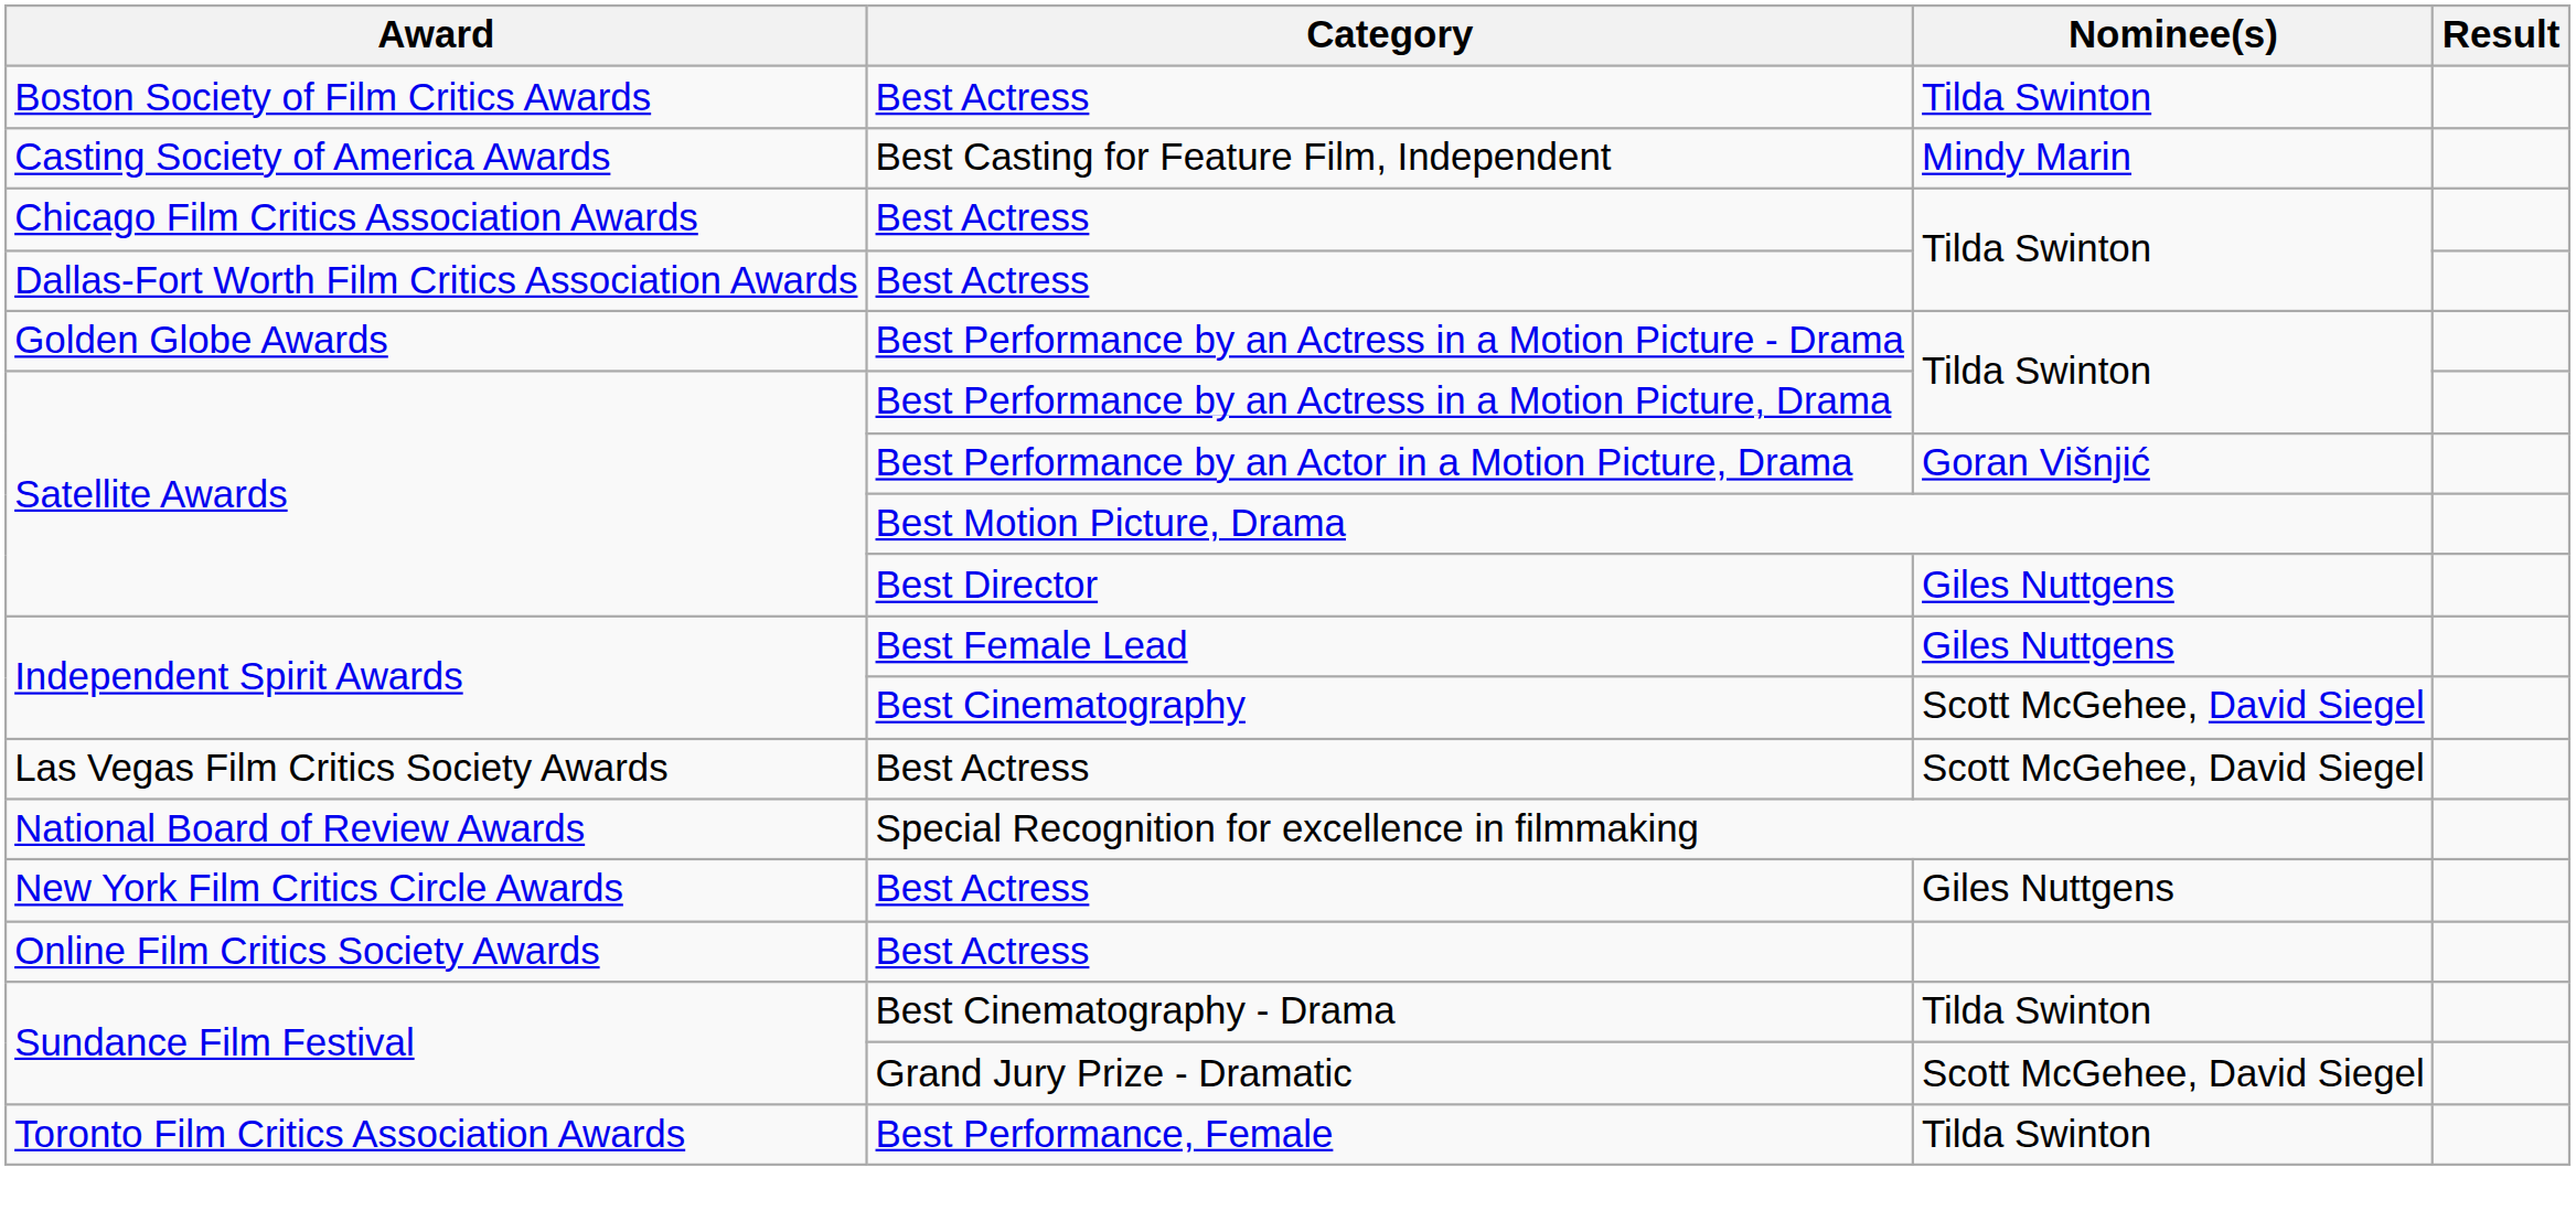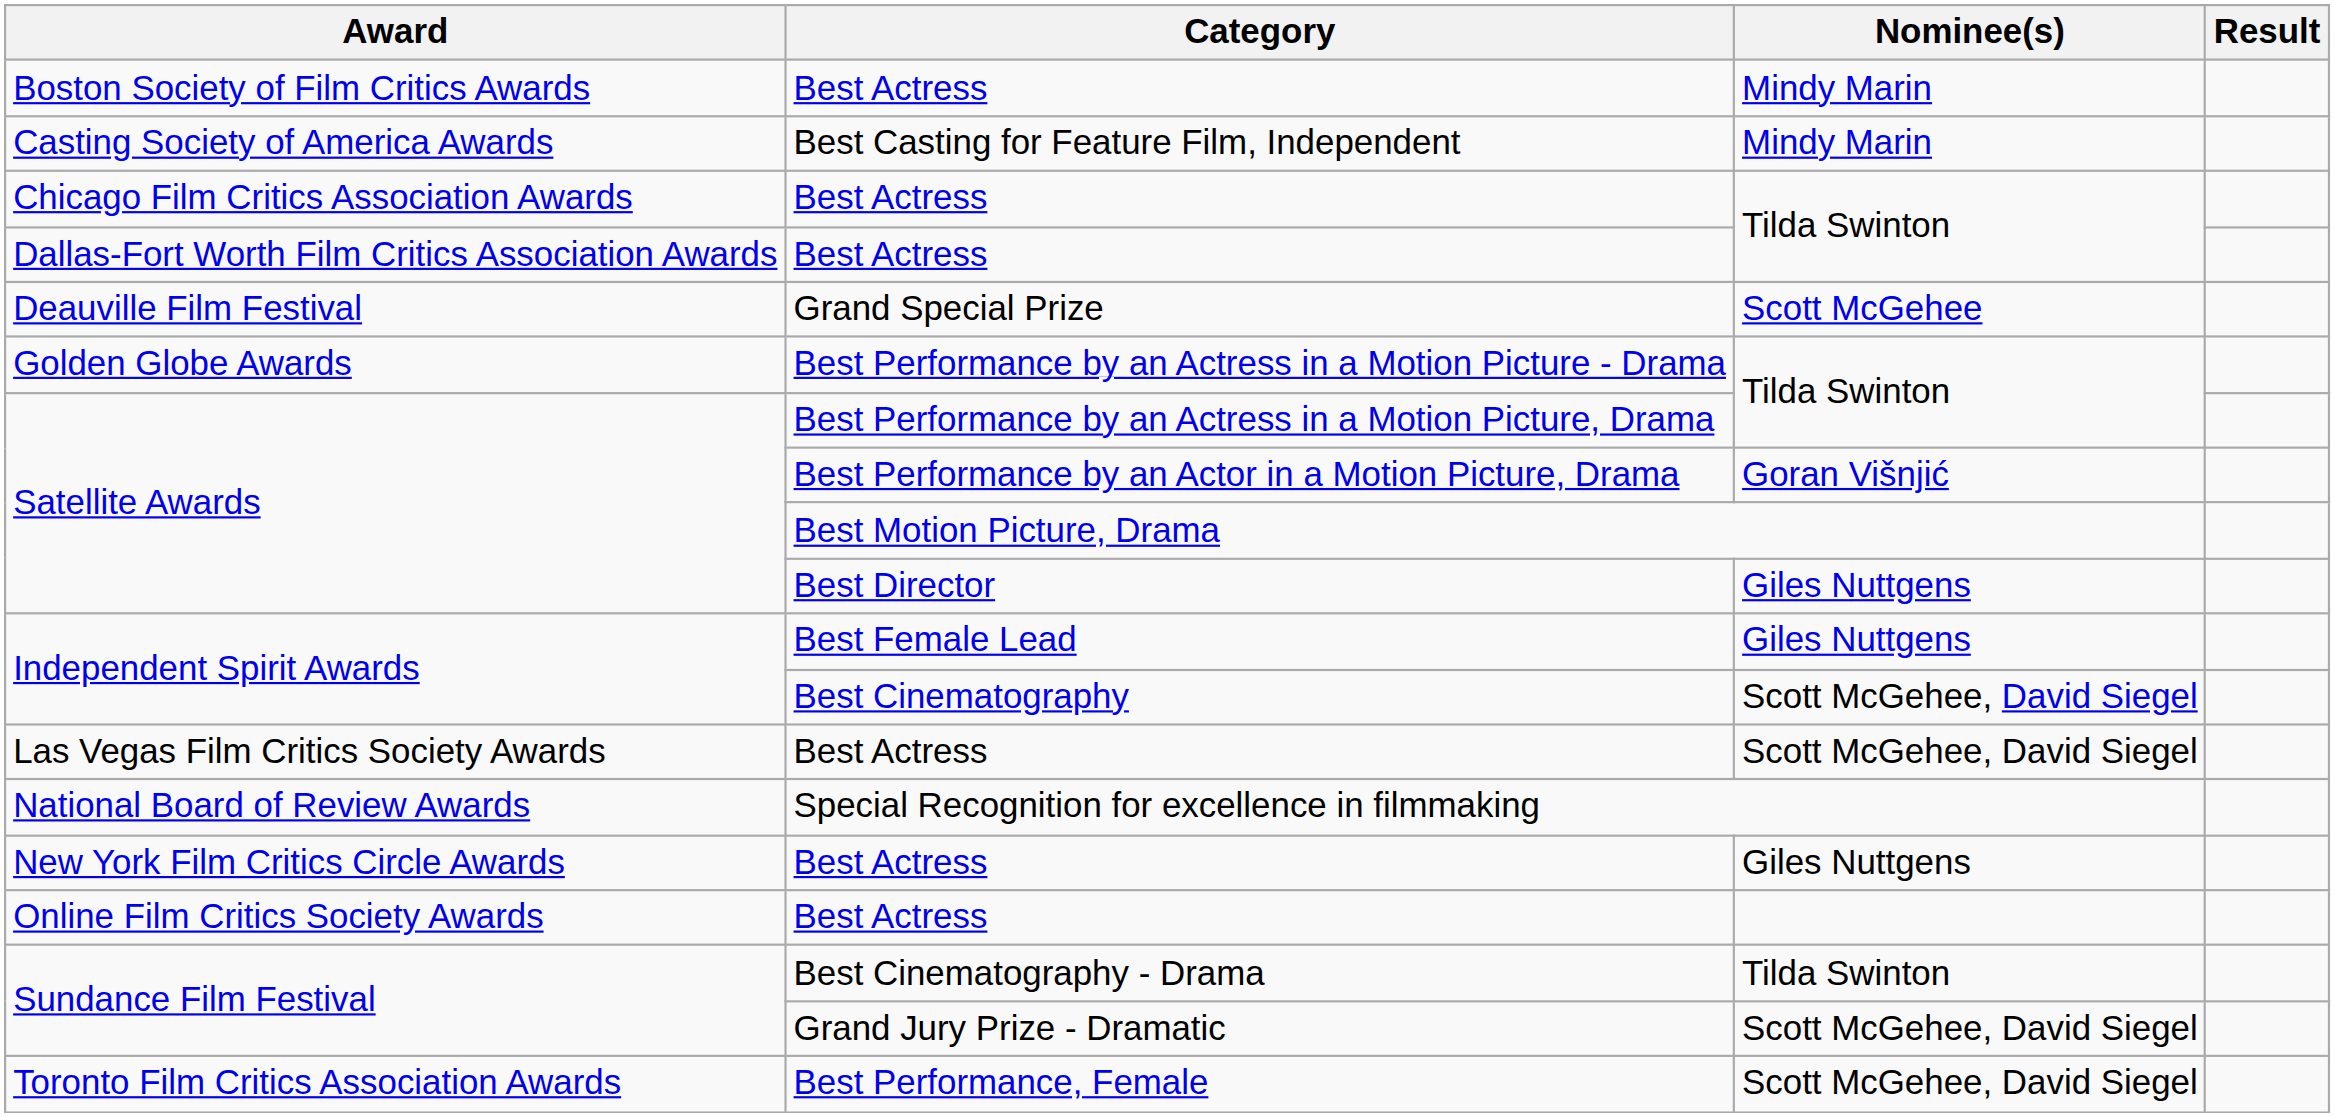 <table class="wikitable">
 <tr>
 <th>Award</th>
 <th>Category</th>
 <th>Nominee(s)</th>
 <th>Result</th>
 </tr>
 <tr>
 <td><a href='#'>Boston Society of Film Critics Awards</a></td>
 <td><a href='#'>Best Actress</a></td>
-<td><a href='#'>Tilda Swinton</a></td>
+<td><a href='#'>Mindy Marin</a></td>
 <td></td>
 </tr>
 <tr>
 <td><a href='#'>Casting Society of America Awards</a></td>
 <td>Best Casting for Feature Film, Independent</td>
 <td><a href='#'>Mindy Marin</a></td>
 <td></td>
 </tr>
 <tr>
 <td><a href='#'>Chicago Film Critics Association Awards</a></td>
 <td><a href='#'>Best Actress</a></td>
 <td rowspan="2">Tilda Swinton</td>
 <td></td>
 </tr>
 <tr>
 <td><a href='#'>Dallas-Fort Worth Film Critics Association Awards</a></td>
 <td><a href='#'>Best Actress</a></td>
+<td></td>
+</tr>
+<tr>
+<td><a href='#'>Deauville Film Festival</a></td>
+<td>Grand Special Prize</td>
+<td><a href='#'>Scott McGehee</a></td>
 <td></td>
 </tr>
 <tr>
 <td><a href='#'>Golden Globe Awards</a></td>
 <td><a href='#'>Best Performance by an Actress in a Motion Picture - Drama</a></td>
 <td rowspan="2">Tilda Swinton</td>
 <td></td>
 </tr>
 <tr>
 <td rowspan="4"><a href='#'>Satellite Awards</a></td>
 <td><a href='#'>Best Performance by an Actress in a Motion Picture, Drama</a></td>
 <td></td>
 </tr>
 <tr>
 <td><a href='#'>Best Performance by an Actor in a Motion Picture, Drama</a></td>
 <td><a href='#'>Goran Višnjić</a></td>
 <td></td>
 </tr>
 <tr>
 <td colspan="2"><a href='#'>Best Motion Picture, Drama</a></td>
 <td></td>
 </tr>
 <tr>
 <td><a href='#'>Best Director</a></td>
 <td><a href='#'>Giles Nuttgens</a></td>
 <td></td>
 </tr>
 <tr>
 <td rowspan="2"><a href='#'>Independent Spirit Awards</a></td>
 <td><a href='#'>Best Female Lead</a></td>
 <td><a href='#'>Giles Nuttgens</a></td>
 <td></td>
 </tr>
 <tr>
 <td><a href='#'>Best Cinematography</a></td>
 <td>Scott McGehee, <a href='#'>David Siegel</a></td>
 <td></td>
 </tr>
 <tr>
 <td>Las Vegas Film Critics Society Awards</td>
 <td>Best Actress</td>
 <td>Scott McGehee, David Siegel</td>
 <td></td>
 </tr>
 <tr>
 <td><a href='#'>National Board of Review Awards</a></td>
 <td colspan="2">Special Recognition for excellence in filmmaking</td>
 <td></td>
 </tr>
 <tr>
 <td><a href='#'>New York Film Critics Circle Awards</a></td>
 <td><a href='#'>Best Actress</a></td>
 <td>Giles Nuttgens</td>
 <td></td>
 </tr>
 <tr>
 <td><a href='#'>Online Film Critics Society Awards</a></td>
 <td><a href='#'>Best Actress</a></td>
 <td></td>
 <td></td>
 </tr>
 <tr>
 <td rowspan="2"><a href='#'>Sundance Film Festival</a></td>
 <td>Best Cinematography - Drama</td>
 <td>Tilda Swinton</td>
 <td></td>
 </tr>
 <tr>
 <td>Grand Jury Prize - Dramatic</td>
 <td>Scott McGehee, David Siegel</td>
 <td></td>
 </tr>
 <tr>
 <td><a href='#'>Toronto Film Critics Association Awards</a></td>
 <td><a href='#'>Best Performance, Female</a></td>
-<td>Tilda Swinton</td>
+<td>Scott McGehee, David Siegel</td>
 <td></td>
 </tr>
 </table>
